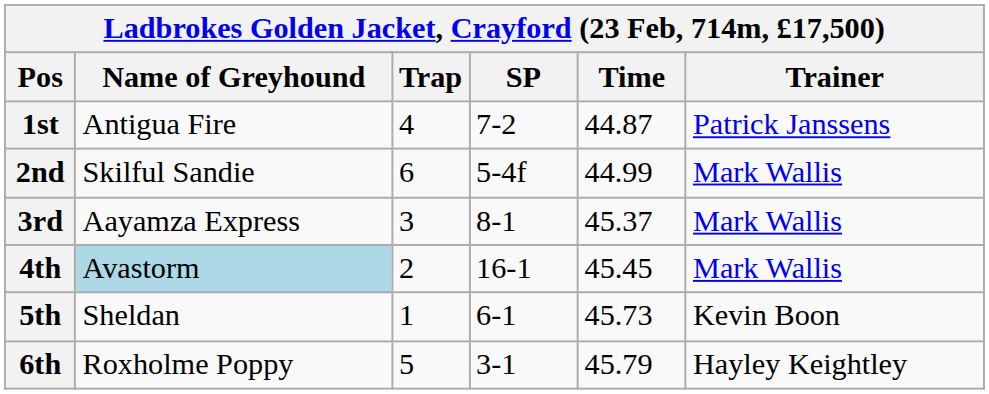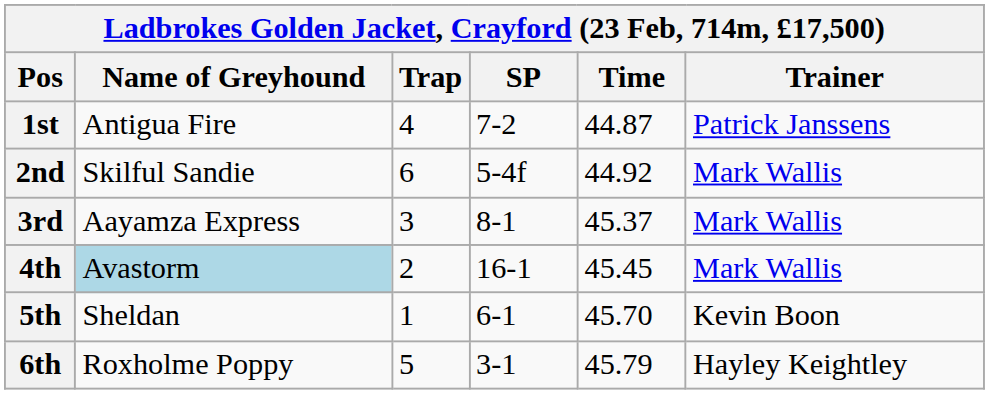 <table class="wikitable">
 <tr>
 <th colspan="6"><a href='#'>Ladbrokes Golden Jacket</a>, <a href='#'>Crayford</a> (23 Feb, 714m, £17,500)</th>
 </tr>
 <tr>
 <th width=30>Pos</th>
 <th width=160>Name of Greyhound</th>
 <th width=30>Trap</th>
 <th width=50>SP</th>
 <th width=50>Time</th>
 <th width=150>Trainer</th>
 </tr>
 <tr>
 <th>1st</th>
 <td>Antigua Fire</td>
 <td>4</td>
 <td>7-2</td>
 <td>44.87</td>
 <td><a href='#'>Patrick Janssens</a></td>
 </tr>
 <tr>
 <th>2nd</th>
 <td>Skilful Sandie</td>
 <td>6</td>
 <td>5-4f</td>
-<td>44.99</td>
+<td>44.92</td>
 <td><a href='#'>Mark Wallis</a></td>
 </tr>
 <tr>
 <th>3rd</th>
 <td>Aayamza Express</td>
 <td>3</td>
 <td>8-1</td>
 <td>45.37</td>
 <td><a href='#'>Mark Wallis</a></td>
 </tr>
 <tr>
 <th>4th</th>
 <td style="background: lightblue;">Avastorm</td>
 <td>2</td>
 <td>16-1</td>
 <td>45.45</td>
 <td><a href='#'>Mark Wallis</a></td>
 </tr>
 <tr>
 <th>5th</th>
 <td>Sheldan</td>
 <td>1</td>
 <td>6-1</td>
-<td>45.73</td>
+<td>45.70</td>
 <td>Kevin Boon</td>
 </tr>
 <tr>
 <th>6th</th>
 <td>Roxholme Poppy</td>
 <td>5</td>
 <td>3-1</td>
 <td>45.79</td>
 <td>Hayley Keightley</td>
 </tr>
 </table>
